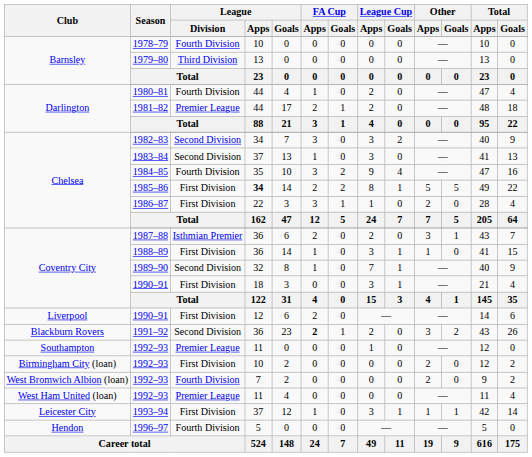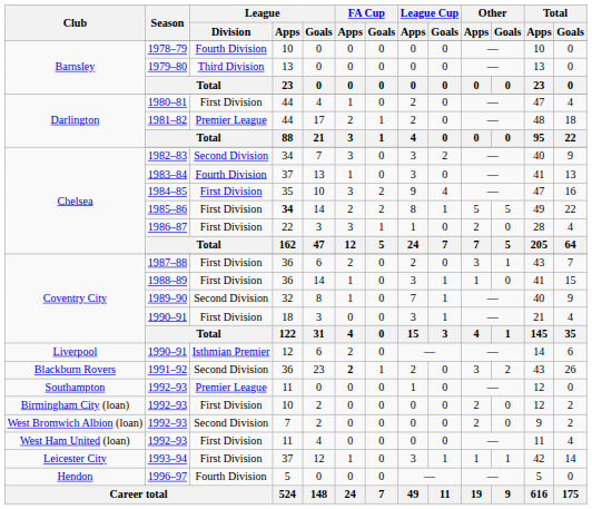 <table class=wikitable style=text-align:center>
 <tr>
 <th rowspan=2>Club</th>
 <th rowspan=2>Season</th>
 <th colspan=3>League</th>
 <th colspan=2><a href='#'>FA Cup</a></th>
 <th colspan=2><a href='#'>League Cup</a></th>
 <th colspan=2>Other</th>
 <th colspan=2>Total</th>
 </tr>
 <tr>
 <th>Division</th>
 <th>Apps</th>
 <th>Goals</th>
 <th>Apps</th>
 <th>Goals</th>
 <th>Apps</th>
 <th>Goals</th>
 <th>Apps</th>
 <th>Goals</th>
 <th>Apps</th>
 <th>Goals</th>
 </tr>
 <tr>
 <td rowspan=4><a href='#'>Barnsley</a></td>
 </tr>
 <tr>
 <td><a href='#'>1978–79</a></td>
 <td><a href='#'>Fourth Division</a></td>
 <td>10</td>
 <td>0</td>
 <td>0</td>
 <td>0</td>
 <td>0</td>
 <td>0</td>
 <td colspan=2>—</td>
 <td>10</td>
 <td>0</td>
 </tr>
 <tr>
 <td><a href='#'>1979–80</a></td>
 <td><a href='#'>Third Division</a></td>
 <td>13</td>
 <td>0</td>
 <td>0</td>
 <td>0</td>
 <td>0</td>
 <td>0</td>
 <td colspan=2>—</td>
 <td>13</td>
 <td>0</td>
 </tr>
 <tr>
 <th colspan=2>Total</th>
 <th>23</th>
 <th>0</th>
 <th>0</th>
 <th>0</th>
 <th>0</th>
 <th>0</th>
 <th>0</th>
 <th>0</th>
 <th>23</th>
 <th>0</th>
 </tr>
 <tr>
 <td rowspan=4><a href='#'>Darlington</a></td>
 </tr>
 <tr>
 <td><a href='#'>1980–81</a></td>
-<td>Fourth Division</td>
+<td>First Division</td>
 <td>44</td>
 <td>4</td>
 <td>1</td>
 <td>0</td>
 <td>2</td>
 <td>0</td>
 <td colspan=2>—</td>
 <td>47</td>
 <td>4</td>
 </tr>
 <tr>
 <td><a href='#'>1981–82</a></td>
 <td><a href='#'>Premier League</a></td>
 <td>44</td>
 <td>17</td>
 <td>2</td>
 <td>1</td>
 <td>2</td>
 <td>0</td>
 <td colspan=2>—</td>
 <td>48</td>
 <td>18</td>
 </tr>
 <tr>
 <th colspan=2>Total</th>
 <th>88</th>
 <th>21</th>
 <th>3</th>
 <th>1</th>
 <th>4</th>
 <th>0</th>
 <th>0</th>
 <th>0</th>
 <th>95</th>
 <th>22</th>
 </tr>
 <tr>
 <td rowspan=7><a href='#'>Chelsea</a></td>
 </tr>
 <tr>
 <td><a href='#'>1982–83</a></td>
 <td><a href='#'>Second Division</a></td>
 <td>34</td>
 <td>7</td>
 <td>3</td>
 <td>0</td>
 <td>3</td>
 <td>2</td>
 <td colspan=2>—</td>
 <td>40</td>
 <td>9</td>
 </tr>
 <tr>
 <td><a href='#'>1983–84</a></td>
-<td>Second Division</td>
+<td><a href='#'>Fourth Division</a></td>
 <td>37</td>
 <td>13</td>
 <td>1</td>
 <td>0</td>
 <td>3</td>
 <td>0</td>
 <td colspan=2>—</td>
 <td>41</td>
 <td>13</td>
 </tr>
 <tr>
 <td><a href='#'>1984–85</a></td>
-<td>Fourth Division</td>
+<td><a href='#'>First Division</a></td>
 <td>35</td>
 <td>10</td>
 <td>3</td>
 <td>2</td>
 <td>9</td>
 <td>4</td>
 <td colspan=2>—</td>
 <td>47</td>
 <td>16</td>
 </tr>
 <tr>
 <td><a href='#'>1985–86</a></td>
 <td>First Division</td>
 <td><strong>34</strong></td>
 <td>14</td>
 <td>2</td>
 <td>2</td>
 <td>8</td>
 <td>1</td>
 <td>5</td>
 <td>5</td>
 <td>49</td>
 <td>22</td>
 </tr>
 <tr>
 <td><a href='#'>1986–87</a></td>
 <td>First Division</td>
 <td>22</td>
 <td>3</td>
 <td>3</td>
 <td>1</td>
 <td>1</td>
 <td>0</td>
 <td>2</td>
 <td>0</td>
 <td>28</td>
 <td>4</td>
 </tr>
 <tr>
 <th colspan=2>Total</th>
 <th>162</th>
 <th>47</th>
 <th>12</th>
 <th>5</th>
 <th>24</th>
 <th>7</th>
 <th>7</th>
 <th>5</th>
 <th>205</th>
 <th>64</th>
 </tr>
 <tr>
 <td rowspan=6><a href='#'>Coventry City</a></td>
 </tr>
 <tr>
 <td><a href='#'>1987–88</a></td>
-<td><a href='#'>Isthmian Premier</a></td>
+<td>First Division</td>
 <td>36</td>
 <td>6</td>
 <td>2</td>
 <td>0</td>
 <td>2</td>
 <td>0</td>
 <td>3</td>
 <td>1</td>
 <td>43</td>
 <td>7</td>
 </tr>
 <tr>
 <td><a href='#'>1988–89</a></td>
 <td>First Division</td>
 <td>36</td>
 <td>14</td>
 <td>1</td>
 <td>0</td>
 <td>3</td>
 <td>1</td>
 <td>1</td>
 <td>0</td>
 <td>41</td>
 <td>15</td>
 </tr>
 <tr>
 <td><a href='#'>1989–90</a></td>
 <td>Second Division</td>
 <td>32</td>
 <td>8</td>
 <td>1</td>
 <td>0</td>
 <td>7</td>
 <td>1</td>
 <td colspan=2>—</td>
 <td>40</td>
 <td>9</td>
 </tr>
 <tr>
 <td><a href='#'>1990–91</a></td>
 <td>First Division</td>
 <td>18</td>
 <td>3</td>
 <td>0</td>
 <td>0</td>
 <td>3</td>
 <td>1</td>
 <td colspan=2>—</td>
 <td>21</td>
 <td>4</td>
 </tr>
 <tr>
 <th colspan=2>Total</th>
 <th>122</th>
 <th>31</th>
 <th>4</th>
 <th>0</th>
 <th>15</th>
 <th>3</th>
 <th>4</th>
 <th>1</th>
 <th>145</th>
 <th>35</th>
 </tr>
 <tr>
 <td><a href='#'>Liverpool</a></td>
 <td><a href='#'>1990–91</a></td>
-<td>First Division</td>
+<td><a href='#'>Isthmian Premier</a></td>
 <td>12</td>
 <td>6</td>
 <td>2</td>
 <td>0</td>
 <td colspan=2>—</td>
 <td colspan=2>—</td>
 <td>14</td>
 <td>6</td>
 </tr>
 <tr>
 <td><a href='#'>Blackburn Rovers</a></td>
 <td><a href='#'>1991–92</a></td>
 <td>Second Division</td>
 <td>36</td>
 <td>23</td>
 <td><strong>2</strong></td>
 <td>1</td>
 <td>2</td>
 <td>0</td>
 <td>3</td>
 <td>2</td>
 <td>43</td>
 <td>26</td>
 </tr>
 <tr>
 <td><a href='#'>Southampton</a></td>
 <td><a href='#'>1992–93</a></td>
 <td><a href='#'>Premier League</a></td>
 <td>11</td>
 <td>0</td>
 <td>0</td>
 <td>0</td>
 <td>1</td>
 <td>0</td>
 <td colspan=2>—</td>
 <td>12</td>
 <td>0</td>
 </tr>
 <tr>
 <td><a href='#'>Birmingham City</a> (loan)</td>
 <td><a href='#'>1992–93</a></td>
 <td>First Division</td>
 <td>10</td>
 <td>2</td>
 <td>0</td>
 <td>0</td>
 <td>0</td>
 <td>0</td>
 <td>2</td>
 <td>0</td>
 <td>12</td>
 <td>2</td>
 </tr>
 <tr>
 <td><a href='#'>West Bromwich Albion</a> (loan)</td>
 <td><a href='#'>1992–93</a></td>
-<td><a href='#'>Fourth Division</a></td>
+<td>Second Division</td>
 <td>7</td>
 <td>2</td>
 <td>0</td>
 <td>0</td>
 <td>0</td>
 <td>0</td>
 <td>2</td>
 <td>0</td>
 <td>9</td>
 <td>2</td>
 </tr>
 <tr>
 <td><a href='#'>West Ham United</a> (loan)</td>
 <td><a href='#'>1992–93</a></td>
-<td><a href='#'>Premier League</a></td>
+<td>First Division</td>
 <td>11</td>
 <td>4</td>
 <td>0</td>
 <td>0</td>
 <td>0</td>
 <td>0</td>
 <td colspan=2>—</td>
 <td>11</td>
 <td>4</td>
 </tr>
 <tr>
 <td><a href='#'>Leicester City</a></td>
 <td><a href='#'>1993–94</a></td>
 <td>First Division</td>
 <td>37</td>
 <td>12</td>
 <td>1</td>
 <td>0</td>
 <td>3</td>
 <td>1</td>
 <td>1</td>
 <td>1</td>
 <td>42</td>
 <td>14</td>
 </tr>
 <tr>
 <td><a href='#'>Hendon</a></td>
 <td><a href='#'>1996–97</a></td>
 <td>Fourth Division</td>
 <td>5</td>
 <td>0</td>
 <td>0</td>
 <td>0</td>
 <td colspan=2>—</td>
 <td colspan=2>—</td>
 <td>5</td>
 <td>0</td>
 </tr>
 <tr>
 <th colspan=3>Career total</th>
 <th>524</th>
 <th>148</th>
 <th>24</th>
 <th>7</th>
 <th>49</th>
 <th>11</th>
 <th>19</th>
 <th>9</th>
 <th>616</th>
 <th>175</th>
 </tr>
 </table>
